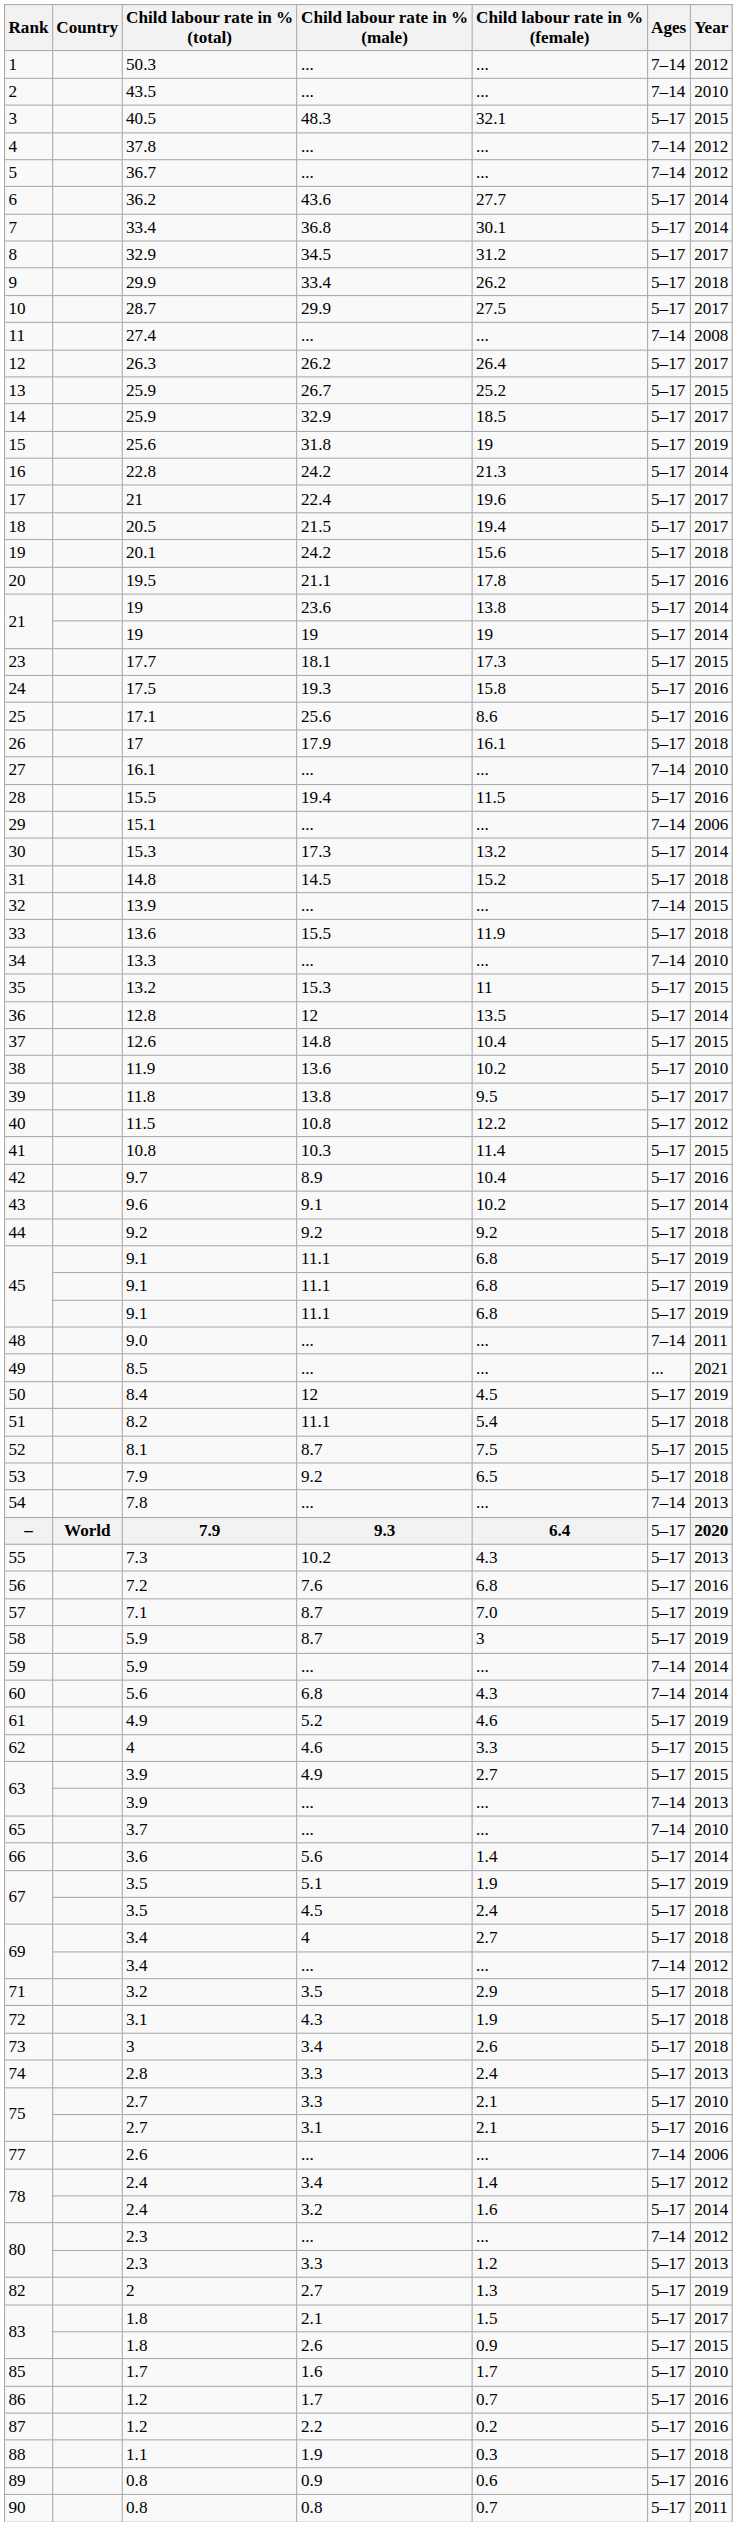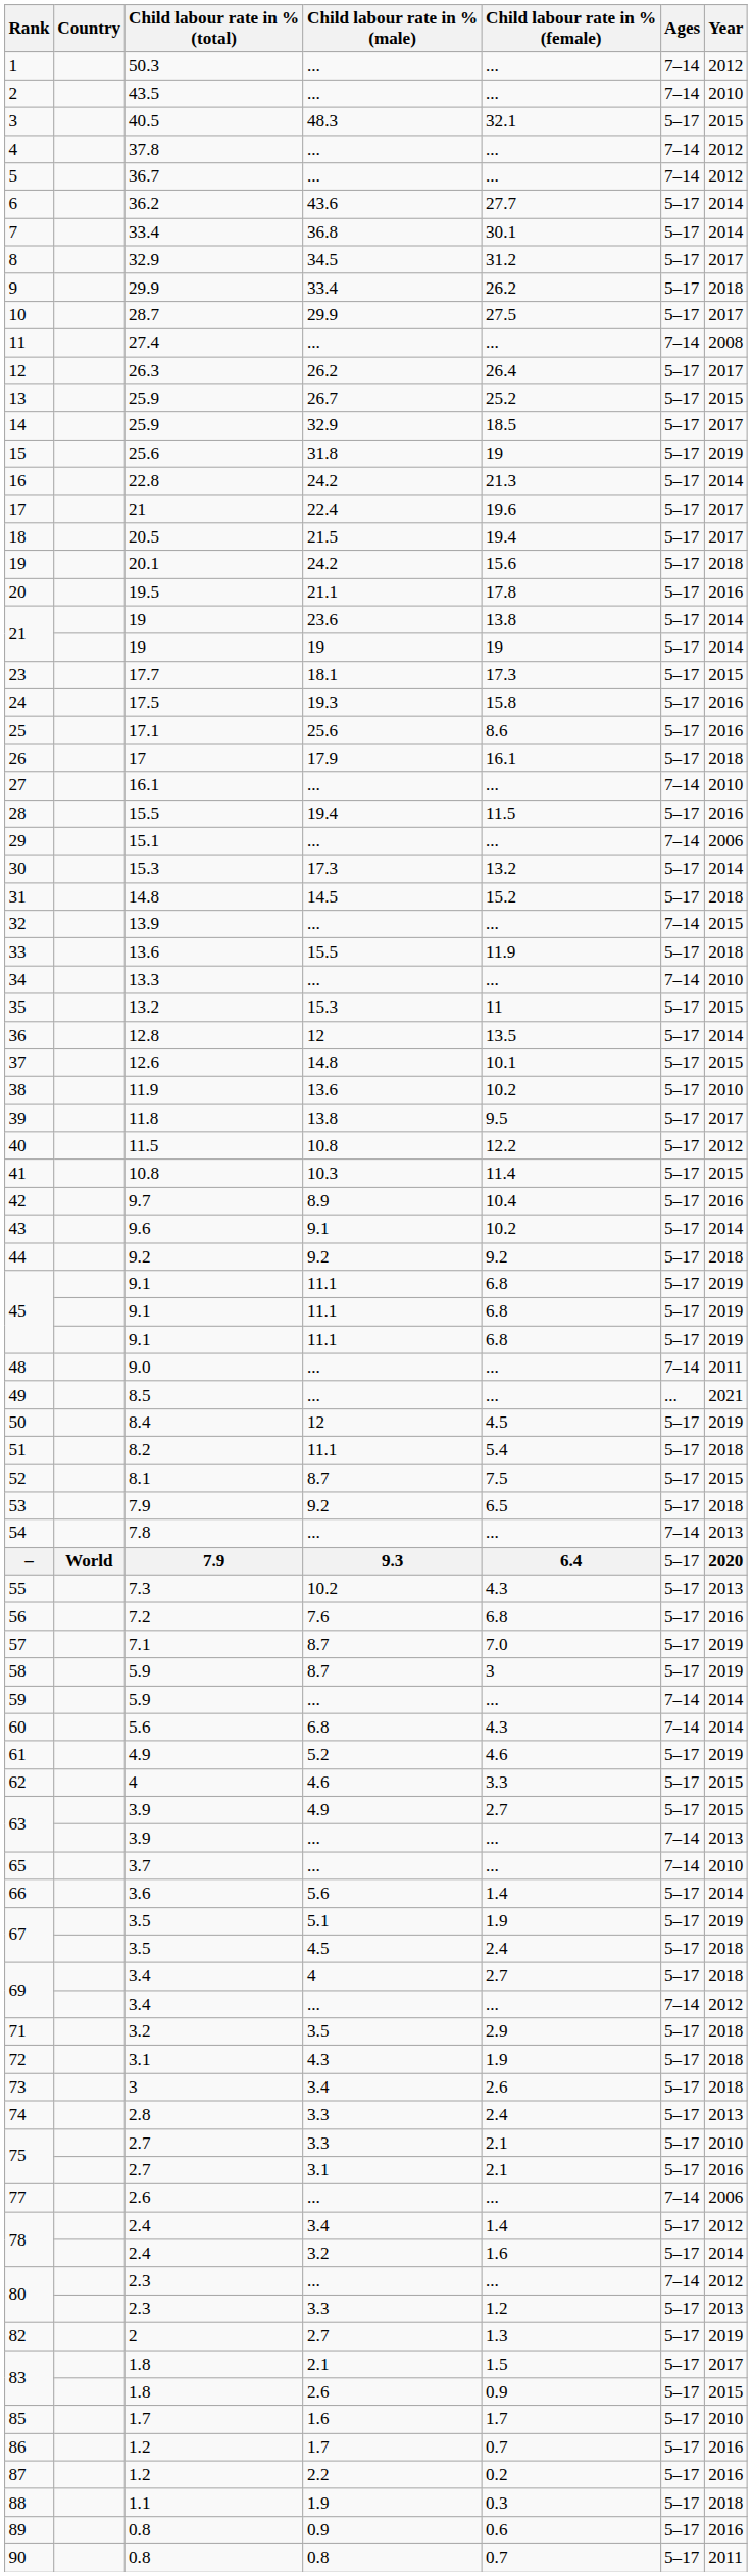 <table class="wikitable sortable">
 <tr>
 <th>Rank</th>
 <th>Country</th>
 <th>Child labour rate in %<br>(total)</th>
 <th>Child labour rate in %<br>(male)</th>
 <th>Child labour rate in %<br>(female)</th>
 <th>Ages</th>
 <th>Year</th>
 </tr>
 <tr>
 <td>1</td>
 <td></td>
 <td>50.3</td>
 <td>...</td>
 <td>...</td>
 <td>7–14</td>
 <td>2012</td>
 </tr>
 <tr>
 <td>2</td>
 <td></td>
 <td>43.5</td>
 <td>...</td>
 <td>...</td>
 <td>7–14</td>
 <td>2010</td>
 </tr>
 <tr>
 <td>3</td>
 <td></td>
 <td>40.5</td>
 <td>48.3</td>
 <td>32.1</td>
 <td>5–17</td>
 <td>2015</td>
 </tr>
 <tr>
 <td>4</td>
 <td></td>
 <td>37.8</td>
 <td>...</td>
 <td>...</td>
 <td>7–14</td>
 <td>2012</td>
 </tr>
 <tr>
 <td>5</td>
 <td></td>
 <td>36.7</td>
 <td>...</td>
 <td>...</td>
 <td>7–14</td>
 <td>2012</td>
 </tr>
 <tr>
 <td>6</td>
 <td></td>
 <td>36.2</td>
 <td>43.6</td>
 <td>27.7</td>
 <td>5–17</td>
 <td>2014</td>
 </tr>
 <tr>
 <td>7</td>
 <td></td>
 <td>33.4</td>
 <td>36.8</td>
 <td>30.1</td>
 <td>5–17</td>
 <td>2014</td>
 </tr>
 <tr>
 <td>8</td>
 <td></td>
 <td>32.9</td>
 <td>34.5</td>
 <td>31.2</td>
 <td>5–17</td>
 <td>2017</td>
 </tr>
 <tr>
 <td>9</td>
 <td></td>
 <td>29.9</td>
 <td>33.4</td>
 <td>26.2</td>
 <td>5–17</td>
 <td>2018</td>
 </tr>
 <tr>
 <td>10</td>
 <td></td>
 <td>28.7</td>
 <td>29.9</td>
 <td>27.5</td>
 <td>5–17</td>
 <td>2017</td>
 </tr>
 <tr>
 <td>11</td>
 <td></td>
 <td>27.4</td>
 <td>...</td>
 <td>...</td>
 <td>7–14</td>
 <td>2008</td>
 </tr>
 <tr>
 <td>12</td>
 <td></td>
 <td>26.3</td>
 <td>26.2</td>
 <td>26.4</td>
 <td>5–17</td>
 <td>2017</td>
 </tr>
 <tr>
 <td>13</td>
 <td></td>
 <td>25.9</td>
 <td>26.7</td>
 <td>25.2</td>
 <td>5–17</td>
 <td>2015</td>
 </tr>
 <tr>
 <td>14</td>
 <td></td>
 <td>25.9</td>
 <td>32.9</td>
 <td>18.5</td>
 <td>5–17</td>
 <td>2017</td>
 </tr>
 <tr>
 <td>15</td>
 <td></td>
 <td>25.6</td>
 <td>31.8</td>
 <td>19</td>
 <td>5–17</td>
 <td>2019</td>
 </tr>
 <tr>
 <td>16</td>
 <td></td>
 <td>22.8</td>
 <td>24.2</td>
 <td>21.3</td>
 <td>5–17</td>
 <td>2014</td>
 </tr>
 <tr>
 <td>17</td>
 <td></td>
 <td>21</td>
 <td>22.4</td>
 <td>19.6</td>
 <td>5–17</td>
 <td>2017</td>
 </tr>
 <tr>
 <td>18</td>
 <td></td>
 <td>20.5</td>
 <td>21.5</td>
 <td>19.4</td>
 <td>5–17</td>
 <td>2017</td>
 </tr>
 <tr>
 <td>19</td>
 <td></td>
 <td>20.1</td>
 <td>24.2</td>
 <td>15.6</td>
 <td>5–17</td>
 <td>2018</td>
 </tr>
 <tr>
 <td>20</td>
 <td></td>
 <td>19.5</td>
 <td>21.1</td>
 <td>17.8</td>
 <td>5–17</td>
 <td>2016</td>
 </tr>
 <tr>
 <td rowspan="2">21</td>
 <td></td>
 <td>19</td>
 <td>23.6</td>
 <td>13.8</td>
 <td>5–17</td>
 <td>2014</td>
 </tr>
 <tr>
 <td></td>
 <td>19</td>
 <td>19</td>
 <td>19</td>
 <td>5–17</td>
 <td>2014</td>
 </tr>
 <tr>
 <td>23</td>
 <td></td>
 <td>17.7</td>
 <td>18.1</td>
 <td>17.3</td>
 <td>5–17</td>
 <td>2015</td>
 </tr>
 <tr>
 <td>24</td>
 <td></td>
 <td>17.5</td>
 <td>19.3</td>
 <td>15.8</td>
 <td>5–17</td>
 <td>2016</td>
 </tr>
 <tr>
 <td>25</td>
 <td></td>
 <td>17.1</td>
 <td>25.6</td>
 <td>8.6</td>
 <td>5–17</td>
 <td>2016</td>
 </tr>
 <tr>
 <td>26</td>
 <td></td>
 <td>17</td>
 <td>17.9</td>
 <td>16.1</td>
 <td>5–17</td>
 <td>2018</td>
 </tr>
 <tr>
 <td>27</td>
 <td></td>
 <td>16.1</td>
 <td>...</td>
 <td>...</td>
 <td>7–14</td>
 <td>2010</td>
 </tr>
 <tr>
 <td>28</td>
 <td></td>
 <td>15.5</td>
 <td>19.4</td>
 <td>11.5</td>
 <td>5–17</td>
 <td>2016</td>
 </tr>
 <tr>
 <td>29</td>
 <td></td>
 <td>15.1</td>
 <td>...</td>
 <td>...</td>
 <td>7–14</td>
 <td>2006</td>
 </tr>
 <tr>
 <td>30</td>
 <td></td>
 <td>15.3</td>
 <td>17.3</td>
 <td>13.2</td>
 <td>5–17</td>
 <td>2014</td>
 </tr>
 <tr>
 <td>31</td>
 <td></td>
 <td>14.8</td>
 <td>14.5</td>
 <td>15.2</td>
 <td>5–17</td>
 <td>2018</td>
 </tr>
 <tr>
 <td>32</td>
 <td></td>
 <td>13.9</td>
 <td>...</td>
 <td>...</td>
 <td>7–14</td>
 <td>2015</td>
 </tr>
 <tr>
 <td>33</td>
 <td></td>
 <td>13.6</td>
 <td>15.5</td>
 <td>11.9</td>
 <td>5–17</td>
 <td>2018</td>
 </tr>
 <tr>
 <td>34</td>
 <td></td>
 <td>13.3</td>
 <td>...</td>
 <td>...</td>
 <td>7–14</td>
 <td>2010</td>
 </tr>
 <tr>
 <td>35</td>
 <td></td>
 <td>13.2</td>
 <td>15.3</td>
 <td>11</td>
 <td>5–17</td>
 <td>2015</td>
 </tr>
 <tr>
 <td>36</td>
 <td></td>
 <td>12.8</td>
 <td>12</td>
 <td>13.5</td>
 <td>5–17</td>
 <td>2014</td>
 </tr>
 <tr>
 <td>37</td>
 <td></td>
 <td>12.6</td>
 <td>14.8</td>
-<td>10.4</td>
+<td>10.1</td>
 <td>5–17</td>
 <td>2015</td>
 </tr>
 <tr>
 <td>38</td>
 <td></td>
 <td>11.9</td>
 <td>13.6</td>
 <td>10.2</td>
 <td>5–17</td>
 <td>2010</td>
 </tr>
 <tr>
 <td>39</td>
 <td></td>
 <td>11.8</td>
 <td>13.8</td>
 <td>9.5</td>
 <td>5–17</td>
 <td>2017</td>
 </tr>
 <tr>
 <td>40</td>
 <td></td>
 <td>11.5</td>
 <td>10.8</td>
 <td>12.2</td>
 <td>5–17</td>
 <td>2012</td>
 </tr>
 <tr>
 <td>41</td>
 <td></td>
 <td>10.8</td>
 <td>10.3</td>
 <td>11.4</td>
 <td>5–17</td>
 <td>2015</td>
 </tr>
 <tr>
 <td>42</td>
 <td></td>
 <td>9.7</td>
 <td>8.9</td>
 <td>10.4</td>
 <td>5–17</td>
 <td>2016</td>
 </tr>
 <tr>
 <td>43</td>
 <td></td>
 <td>9.6</td>
 <td>9.1</td>
 <td>10.2</td>
 <td>5–17</td>
 <td>2014</td>
 </tr>
 <tr>
 <td>44</td>
 <td></td>
 <td>9.2</td>
 <td>9.2</td>
 <td>9.2</td>
 <td>5–17</td>
 <td>2018</td>
 </tr>
 <tr>
 <td rowspan="3">45</td>
 <td></td>
 <td>9.1</td>
 <td>11.1</td>
 <td>6.8</td>
 <td>5–17</td>
 <td>2019</td>
 </tr>
 <tr>
 <td></td>
 <td>9.1</td>
 <td>11.1</td>
 <td>6.8</td>
 <td>5–17</td>
 <td>2019</td>
 </tr>
 <tr>
 <td></td>
 <td>9.1</td>
 <td>11.1</td>
 <td>6.8</td>
 <td>5–17</td>
 <td>2019</td>
 </tr>
 <tr>
 <td>48</td>
 <td></td>
 <td>9.0</td>
 <td>...</td>
 <td>...</td>
 <td>7–14</td>
 <td>2011</td>
 </tr>
 <tr>
 <td>49</td>
 <td></td>
 <td>8.5</td>
 <td>...</td>
 <td>...</td>
 <td>...</td>
 <td>2021</td>
 </tr>
 <tr>
 <td>50</td>
 <td></td>
 <td>8.4</td>
 <td>12</td>
 <td>4.5</td>
 <td>5–17</td>
 <td>2019</td>
 </tr>
 <tr>
 <td>51</td>
 <td></td>
 <td>8.2</td>
 <td>11.1</td>
 <td>5.4</td>
 <td>5–17</td>
 <td>2018</td>
 </tr>
 <tr>
 <td>52</td>
 <td></td>
 <td>8.1</td>
 <td>8.7</td>
 <td>7.5</td>
 <td>5–17</td>
 <td>2015</td>
 </tr>
 <tr>
 <td>53</td>
 <td></td>
 <td>7.9</td>
 <td>9.2</td>
 <td>6.5</td>
 <td>5–17</td>
 <td>2018</td>
 </tr>
 <tr>
 <td>54</td>
 <td></td>
 <td>7.8</td>
 <td>...</td>
 <td>...</td>
 <td>7–14</td>
 <td>2013</td>
 </tr>
 <tr>
 <th>–</th>
 <th>World</th>
 <th>7.9</th>
 <th>9.3</th>
 <th>6.4</th>
 <td>5–17</td>
 <th>2020</th>
 </tr>
 <tr>
 <td>55</td>
 <td></td>
 <td>7.3</td>
 <td>10.2</td>
 <td>4.3</td>
 <td>5–17</td>
 <td>2013</td>
 </tr>
 <tr>
 <td>56</td>
 <td></td>
 <td>7.2</td>
 <td>7.6</td>
 <td>6.8</td>
 <td>5–17</td>
 <td>2016</td>
 </tr>
 <tr>
 <td>57</td>
 <td></td>
 <td>7.1</td>
 <td>8.7</td>
 <td>7.0</td>
 <td>5–17</td>
 <td>2019</td>
 </tr>
 <tr>
 <td>58</td>
 <td></td>
 <td>5.9</td>
 <td>8.7</td>
 <td>3</td>
 <td>5–17</td>
 <td>2019</td>
 </tr>
 <tr>
 <td>59</td>
 <td></td>
 <td>5.9</td>
 <td>...</td>
 <td>...</td>
 <td>7–14</td>
 <td>2014</td>
 </tr>
 <tr>
 <td>60</td>
 <td></td>
 <td>5.6</td>
 <td>6.8</td>
 <td>4.3</td>
 <td>7–14</td>
 <td>2014</td>
 </tr>
 <tr>
 <td>61</td>
 <td></td>
 <td>4.9</td>
 <td>5.2</td>
 <td>4.6</td>
 <td>5–17</td>
 <td>2019</td>
 </tr>
 <tr>
 <td>62</td>
 <td></td>
 <td>4</td>
 <td>4.6</td>
 <td>3.3</td>
 <td>5–17</td>
 <td>2015</td>
 </tr>
 <tr>
 <td rowspan="2">63</td>
 <td></td>
 <td>3.9</td>
 <td>4.9</td>
 <td>2.7</td>
 <td>5–17</td>
 <td>2015</td>
 </tr>
 <tr>
 <td></td>
 <td>3.9</td>
 <td>...</td>
 <td>...</td>
 <td>7–14</td>
 <td>2013</td>
 </tr>
 <tr>
 <td>65</td>
 <td></td>
 <td>3.7</td>
 <td>...</td>
 <td>...</td>
 <td>7–14</td>
 <td>2010</td>
 </tr>
 <tr>
 <td>66</td>
 <td></td>
 <td>3.6</td>
 <td>5.6</td>
 <td>1.4</td>
 <td>5–17</td>
 <td>2014</td>
 </tr>
 <tr>
 <td rowspan="2">67</td>
 <td></td>
 <td>3.5</td>
 <td>5.1</td>
 <td>1.9</td>
 <td>5–17</td>
 <td>2019</td>
 </tr>
 <tr>
 <td></td>
 <td>3.5</td>
 <td>4.5</td>
 <td>2.4</td>
 <td>5–17</td>
 <td>2018</td>
 </tr>
 <tr>
 <td rowspan="2">69</td>
 <td></td>
 <td>3.4</td>
 <td>4</td>
 <td>2.7</td>
 <td>5–17</td>
 <td>2018</td>
 </tr>
 <tr>
 <td></td>
 <td>3.4</td>
 <td>...</td>
 <td>...</td>
 <td>7–14</td>
 <td>2012</td>
 </tr>
 <tr>
 <td>71</td>
 <td></td>
 <td>3.2</td>
 <td>3.5</td>
 <td>2.9</td>
 <td>5–17</td>
 <td>2018</td>
 </tr>
 <tr>
 <td>72</td>
 <td></td>
 <td>3.1</td>
 <td>4.3</td>
 <td>1.9</td>
 <td>5–17</td>
 <td>2018</td>
 </tr>
 <tr>
 <td>73</td>
 <td></td>
 <td>3</td>
 <td>3.4</td>
 <td>2.6</td>
 <td>5–17</td>
 <td>2018</td>
 </tr>
 <tr>
 <td>74</td>
 <td></td>
 <td>2.8</td>
 <td>3.3</td>
 <td>2.4</td>
 <td>5–17</td>
 <td>2013</td>
 </tr>
 <tr>
 <td rowspan="2">75</td>
 <td></td>
 <td>2.7</td>
 <td>3.3</td>
 <td>2.1</td>
 <td>5–17</td>
 <td>2010</td>
 </tr>
 <tr>
 <td></td>
 <td>2.7</td>
 <td>3.1</td>
 <td>2.1</td>
 <td>5–17</td>
 <td>2016</td>
 </tr>
 <tr>
 <td>77</td>
 <td></td>
 <td>2.6</td>
 <td>...</td>
 <td>...</td>
 <td>7–14</td>
 <td>2006</td>
 </tr>
 <tr>
 <td rowspan="2">78</td>
 <td></td>
 <td>2.4</td>
 <td>3.4</td>
 <td>1.4</td>
 <td>5–17</td>
 <td>2012</td>
 </tr>
 <tr>
 <td></td>
 <td>2.4</td>
 <td>3.2</td>
 <td>1.6</td>
 <td>5–17</td>
 <td>2014</td>
 </tr>
 <tr>
 <td rowspan="2">80</td>
 <td></td>
 <td>2.3</td>
 <td>...</td>
 <td>...</td>
 <td>7–14</td>
 <td>2012</td>
 </tr>
 <tr>
 <td></td>
 <td>2.3</td>
 <td>3.3</td>
 <td>1.2</td>
 <td>5–17</td>
 <td>2013</td>
 </tr>
 <tr>
 <td>82</td>
 <td></td>
 <td>2</td>
 <td>2.7</td>
 <td>1.3</td>
 <td>5–17</td>
 <td>2019</td>
 </tr>
 <tr>
 <td rowspan="2">83</td>
 <td></td>
 <td>1.8</td>
 <td>2.1</td>
 <td>1.5</td>
 <td>5–17</td>
 <td>2017</td>
 </tr>
 <tr>
 <td></td>
 <td>1.8</td>
 <td>2.6</td>
 <td>0.9</td>
 <td>5–17</td>
 <td>2015</td>
 </tr>
 <tr>
 <td>85</td>
 <td></td>
 <td>1.7</td>
 <td>1.6</td>
 <td>1.7</td>
 <td>5–17</td>
 <td>2010</td>
 </tr>
 <tr>
 <td>86</td>
 <td></td>
 <td>1.2</td>
 <td>1.7</td>
 <td>0.7</td>
 <td>5–17</td>
 <td>2016</td>
 </tr>
 <tr>
 <td>87</td>
 <td></td>
 <td>1.2</td>
 <td>2.2</td>
 <td>0.2</td>
 <td>5–17</td>
 <td>2016</td>
 </tr>
 <tr>
 <td>88</td>
 <td></td>
 <td>1.1</td>
 <td>1.9</td>
 <td>0.3</td>
 <td>5–17</td>
 <td>2018</td>
 </tr>
 <tr>
 <td>89</td>
 <td></td>
 <td>0.8</td>
 <td>0.9</td>
 <td>0.6</td>
 <td>5–17</td>
 <td>2016</td>
 </tr>
 <tr>
 <td>90</td>
 <td></td>
 <td>0.8</td>
 <td>0.8</td>
 <td>0.7</td>
 <td>5–17</td>
 <td>2011</td>
 </tr>
 </table>
